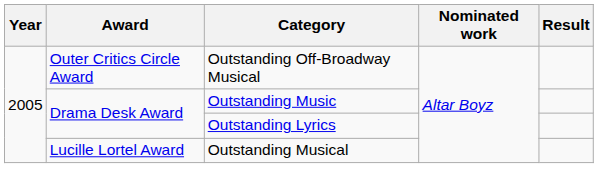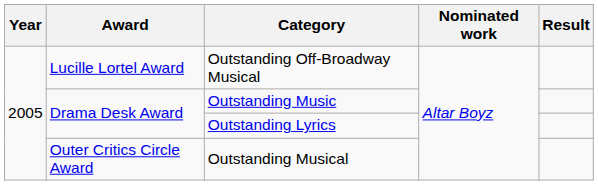 <table class=wikitable>
 <tr>
 <th scope=col>Year</th>
 <th scope=col>Award</th>
 <th scope=col>Category</th>
 <th scope=col>Nominated work</th>
 <th scope=col>Result</th>
 </tr>
 <tr>
 <td rowspan="4">2005</td>
-<td><a href='#'>Outer Critics Circle Award</a></td>
+<td><a href='#'>Lucille Lortel Award</a></td>
 <td>Outstanding Off-Broadway Musical</td>
 <td rowspan="4"><em><a href='#'>Altar Boyz</a></em></td>
 <td></td>
 </tr>
 <tr>
 <td rowspan="2"><a href='#'>Drama Desk Award</a></td>
 <td><a href='#'>Outstanding Music</a></td>
 <td></td>
 </tr>
 <tr>
 <td><a href='#'>Outstanding Lyrics</a></td>
 <td></td>
 </tr>
 <tr>
-<td><a href='#'>Lucille Lortel Award</a></td>
+<td><a href='#'>Outer Critics Circle Award</a></td>
 <td>Outstanding Musical</td>
 <td></td>
 </tr>
 </table>
